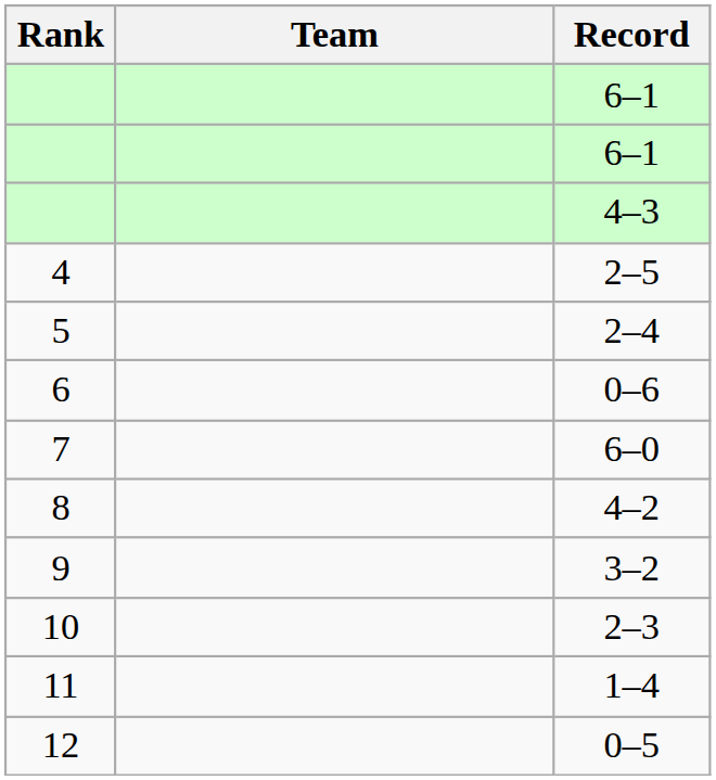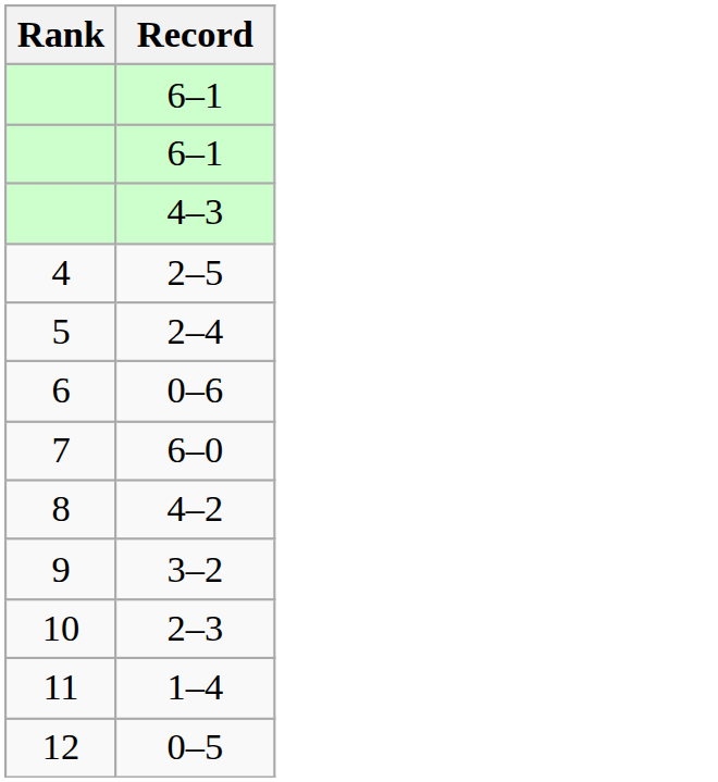 <table class="wikitable" style="text-align: center;">
 <tr>
 <th width=40>Rank</th>
-<th width=180>Team</th>
 <th width=60>Record</th>
 </tr>
 <tr bgcolor="#ccffcc">
 <td></td>
-<td align="left"></td>
 <td>6–1</td>
 </tr>
 <tr bgcolor="#ccffcc">
 <td></td>
-<td align="left"></td>
 <td>6–1</td>
 </tr>
 <tr bgcolor="#ccffcc">
 <td></td>
-<td align="left"></td>
 <td>4–3</td>
 </tr>
 <tr>
 <td>4</td>
-<td align="left"></td>
 <td>2–5</td>
 </tr>
 <tr>
 <td>5</td>
-<td align="left"></td>
 <td>2–4</td>
 </tr>
 <tr>
 <td>6</td>
-<td align="left"></td>
 <td>0–6</td>
 </tr>
 <tr>
 <td>7</td>
-<td align="left"></td>
 <td>6–0</td>
 </tr>
 <tr>
 <td>8</td>
-<td align="left"></td>
 <td>4–2</td>
 </tr>
 <tr>
 <td>9</td>
-<td align="left"></td>
 <td>3–2</td>
 </tr>
 <tr>
 <td>10</td>
-<td align="left"></td>
 <td>2–3</td>
 </tr>
 <tr>
 <td>11</td>
-<td align="left"></td>
 <td>1–4</td>
 </tr>
 <tr>
 <td>12</td>
-<td align="left"></td>
 <td>0–5</td>
 </tr>
 </table>
